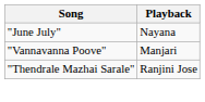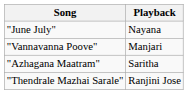 <table class="wikitable" border="1">
 <tr>
 <th>Song</th>
 <th>Playback</th>
 </tr>
 <tr>
 <td>"June July"</td>
 <td>Nayana</td>
 </tr>
 <tr>
 <td>"Vannavanna Poove"</td>
 <td>Manjari</td>
 </tr>
 <tr>
+<td>"Azhagana Maatram"</td>
+<td>Saritha</td>
+</tr>
+<tr>
 <td>"Thendrale Mazhai Sarale"</td>
 <td>Ranjini Jose</td>
 </tr>
 </table>
